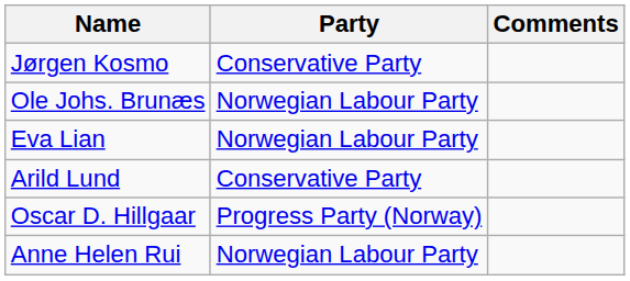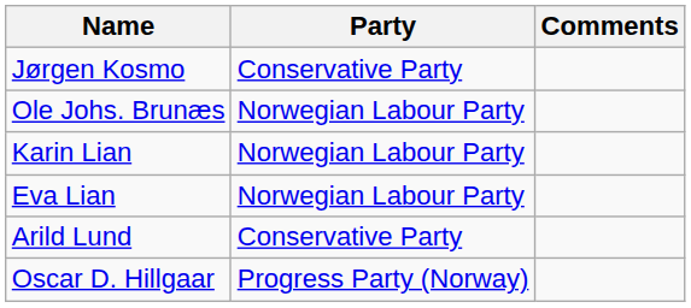 <table class="wikitable">
 <tr>
 <th>Name</th>
 <th>Party</th>
 <th>Comments</th>
 </tr>
 <tr>
 <td><a href='#'>Jørgen Kosmo</a></td>
 <td><a href='#'>Conservative Party</a></td>
 <td></td>
 </tr>
 <tr>
 <td><a href='#'>Ole Johs. Brunæs</a></td>
+<td><a href='#'>Norwegian Labour Party</a></td>
+<td></td>
+</tr>
+<tr>
+<td><a href='#'>Karin Lian</a></td>
 <td><a href='#'>Norwegian Labour Party</a></td>
 <td></td>
 </tr>
 <tr>
 <td><a href='#'>Eva Lian</a></td>
 <td><a href='#'>Norwegian Labour Party</a></td>
 <td></td>
 </tr>
 <tr>
 <td><a href='#'>Arild Lund</a></td>
 <td><a href='#'>Conservative Party</a></td>
 <td></td>
 </tr>
 <tr>
 <td><a href='#'>Oscar D. Hillgaar</a></td>
 <td><a href='#'>Progress Party (Norway)</a></td>
 <td></td>
 </tr>
-<tr>
-<td><a href='#'>Anne Helen Rui</a></td>
-<td><a href='#'>Norwegian Labour Party</a></td>
-<td></td>
-</tr>
 </table>
